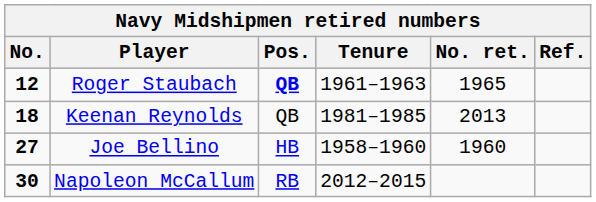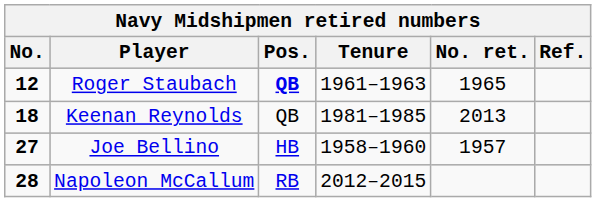 <table class="wikitable" style="text-align:center">
 <tr>
 <th colspan=6 style =><strong>Navy Midshipmen retired numbers</strong></th>
 </tr>
 <tr>
 <th style = >No.</th>
 <th style = >Player</th>
 <th style = >Pos.</th>
 <th style = >Tenure</th>
 <th style = >No. ret.</th>
 <th style = >Ref.</th>
 </tr>
 <tr>
 <td><strong>12</strong></td>
 <td><a href='#'>Roger Staubach</a></td>
 <td><strong><a href='#'>QB</a></strong></td>
 <td>1961–1963</td>
 <td>1965</td>
 <td></td>
 </tr>
 <tr>
 <td><strong>18</strong></td>
 <td><a href='#'>Keenan Reynolds</a></td>
 <td>QB</td>
 <td>1981–1985</td>
 <td>2013</td>
 <td></td>
 </tr>
 <tr>
 <td><strong>27</strong></td>
 <td><a href='#'>Joe Bellino</a></td>
 <td><a href='#'>HB</a></td>
 <td>1958–1960</td>
-<td>1960</td>
+<td>1957</td>
 <td></td>
 </tr>
 <tr>
-<td><strong>30</strong></td>
+<td><strong>28</strong></td>
 <td><a href='#'>Napoleon McCallum</a></td>
 <td><a href='#'>RB</a></td>
 <td>2012–2015</td>
 <td></td>
 <td></td>
 </tr>
 </table>
